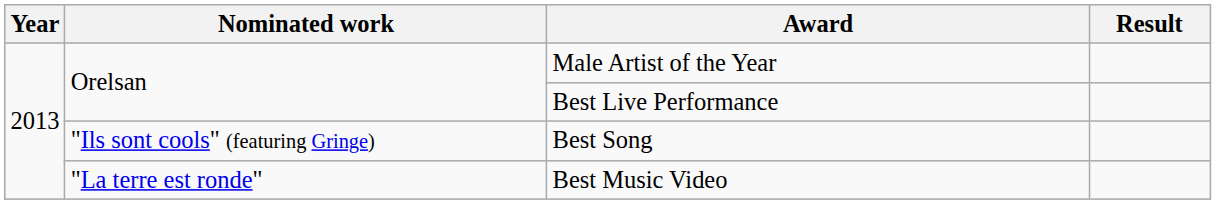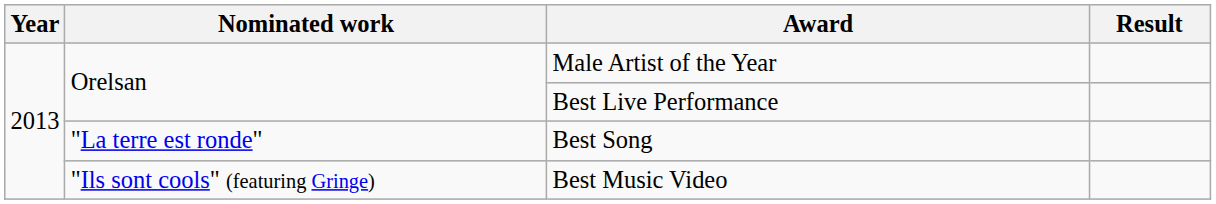 <table class="wikitable">
 <tr>
 <th width=5%>Year</th>
 <th width=40%>Nominated work</th>
 <th width=45%>Award</th>
 <th width=10%>Result</th>
 </tr>
 <tr>
 <td rowspan="4">2013</td>
 <td rowspan="2">Orelsan</td>
 <td>Male Artist of the Year</td>
 <td></td>
 </tr>
 <tr>
 <td>Best Live Performance</td>
 <td></td>
 </tr>
 <tr>
-<td>"<a href='#'>Ils sont cools</a>" <small>(featuring <a href='#'>Gringe</a>)</small></td>
+<td>"<a href='#'>La terre est ronde</a>"</td>
 <td>Best Song</td>
 <td></td>
 </tr>
 <tr>
-<td>"<a href='#'>La terre est ronde</a>"</td>
+<td>"<a href='#'>Ils sont cools</a>" <small>(featuring <a href='#'>Gringe</a>)</small></td>
 <td>Best Music Video</td>
 <td></td>
 </tr>
 </table>
